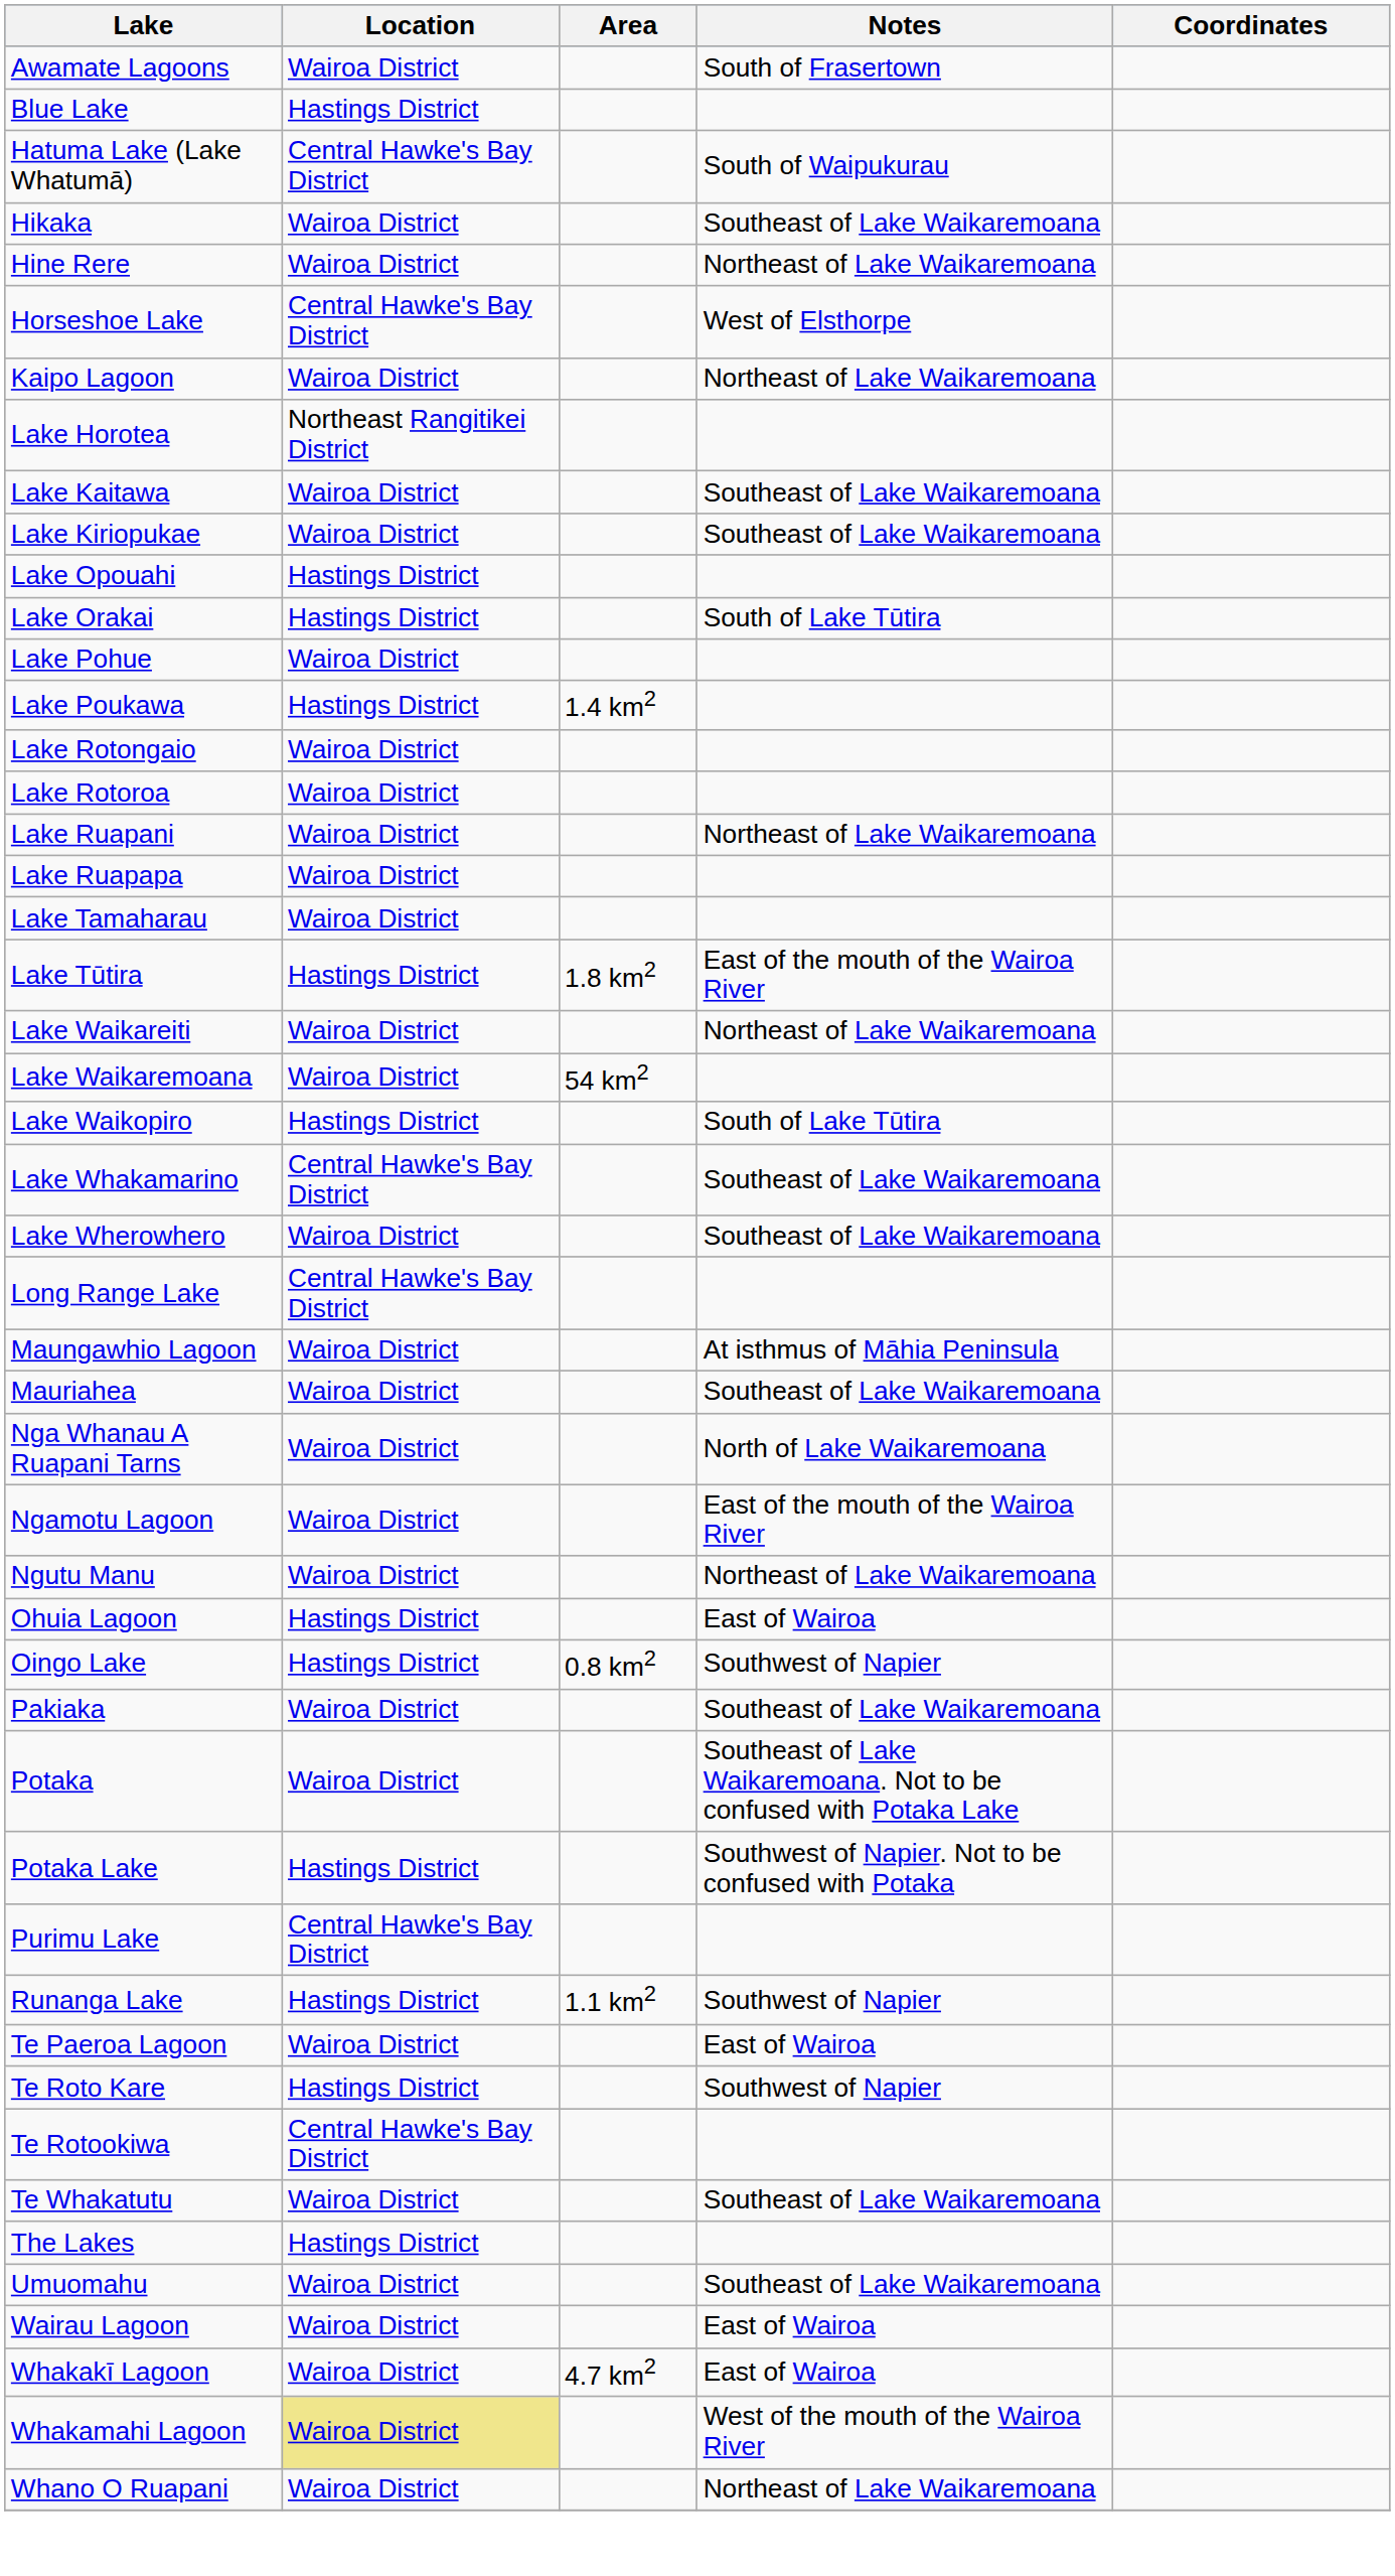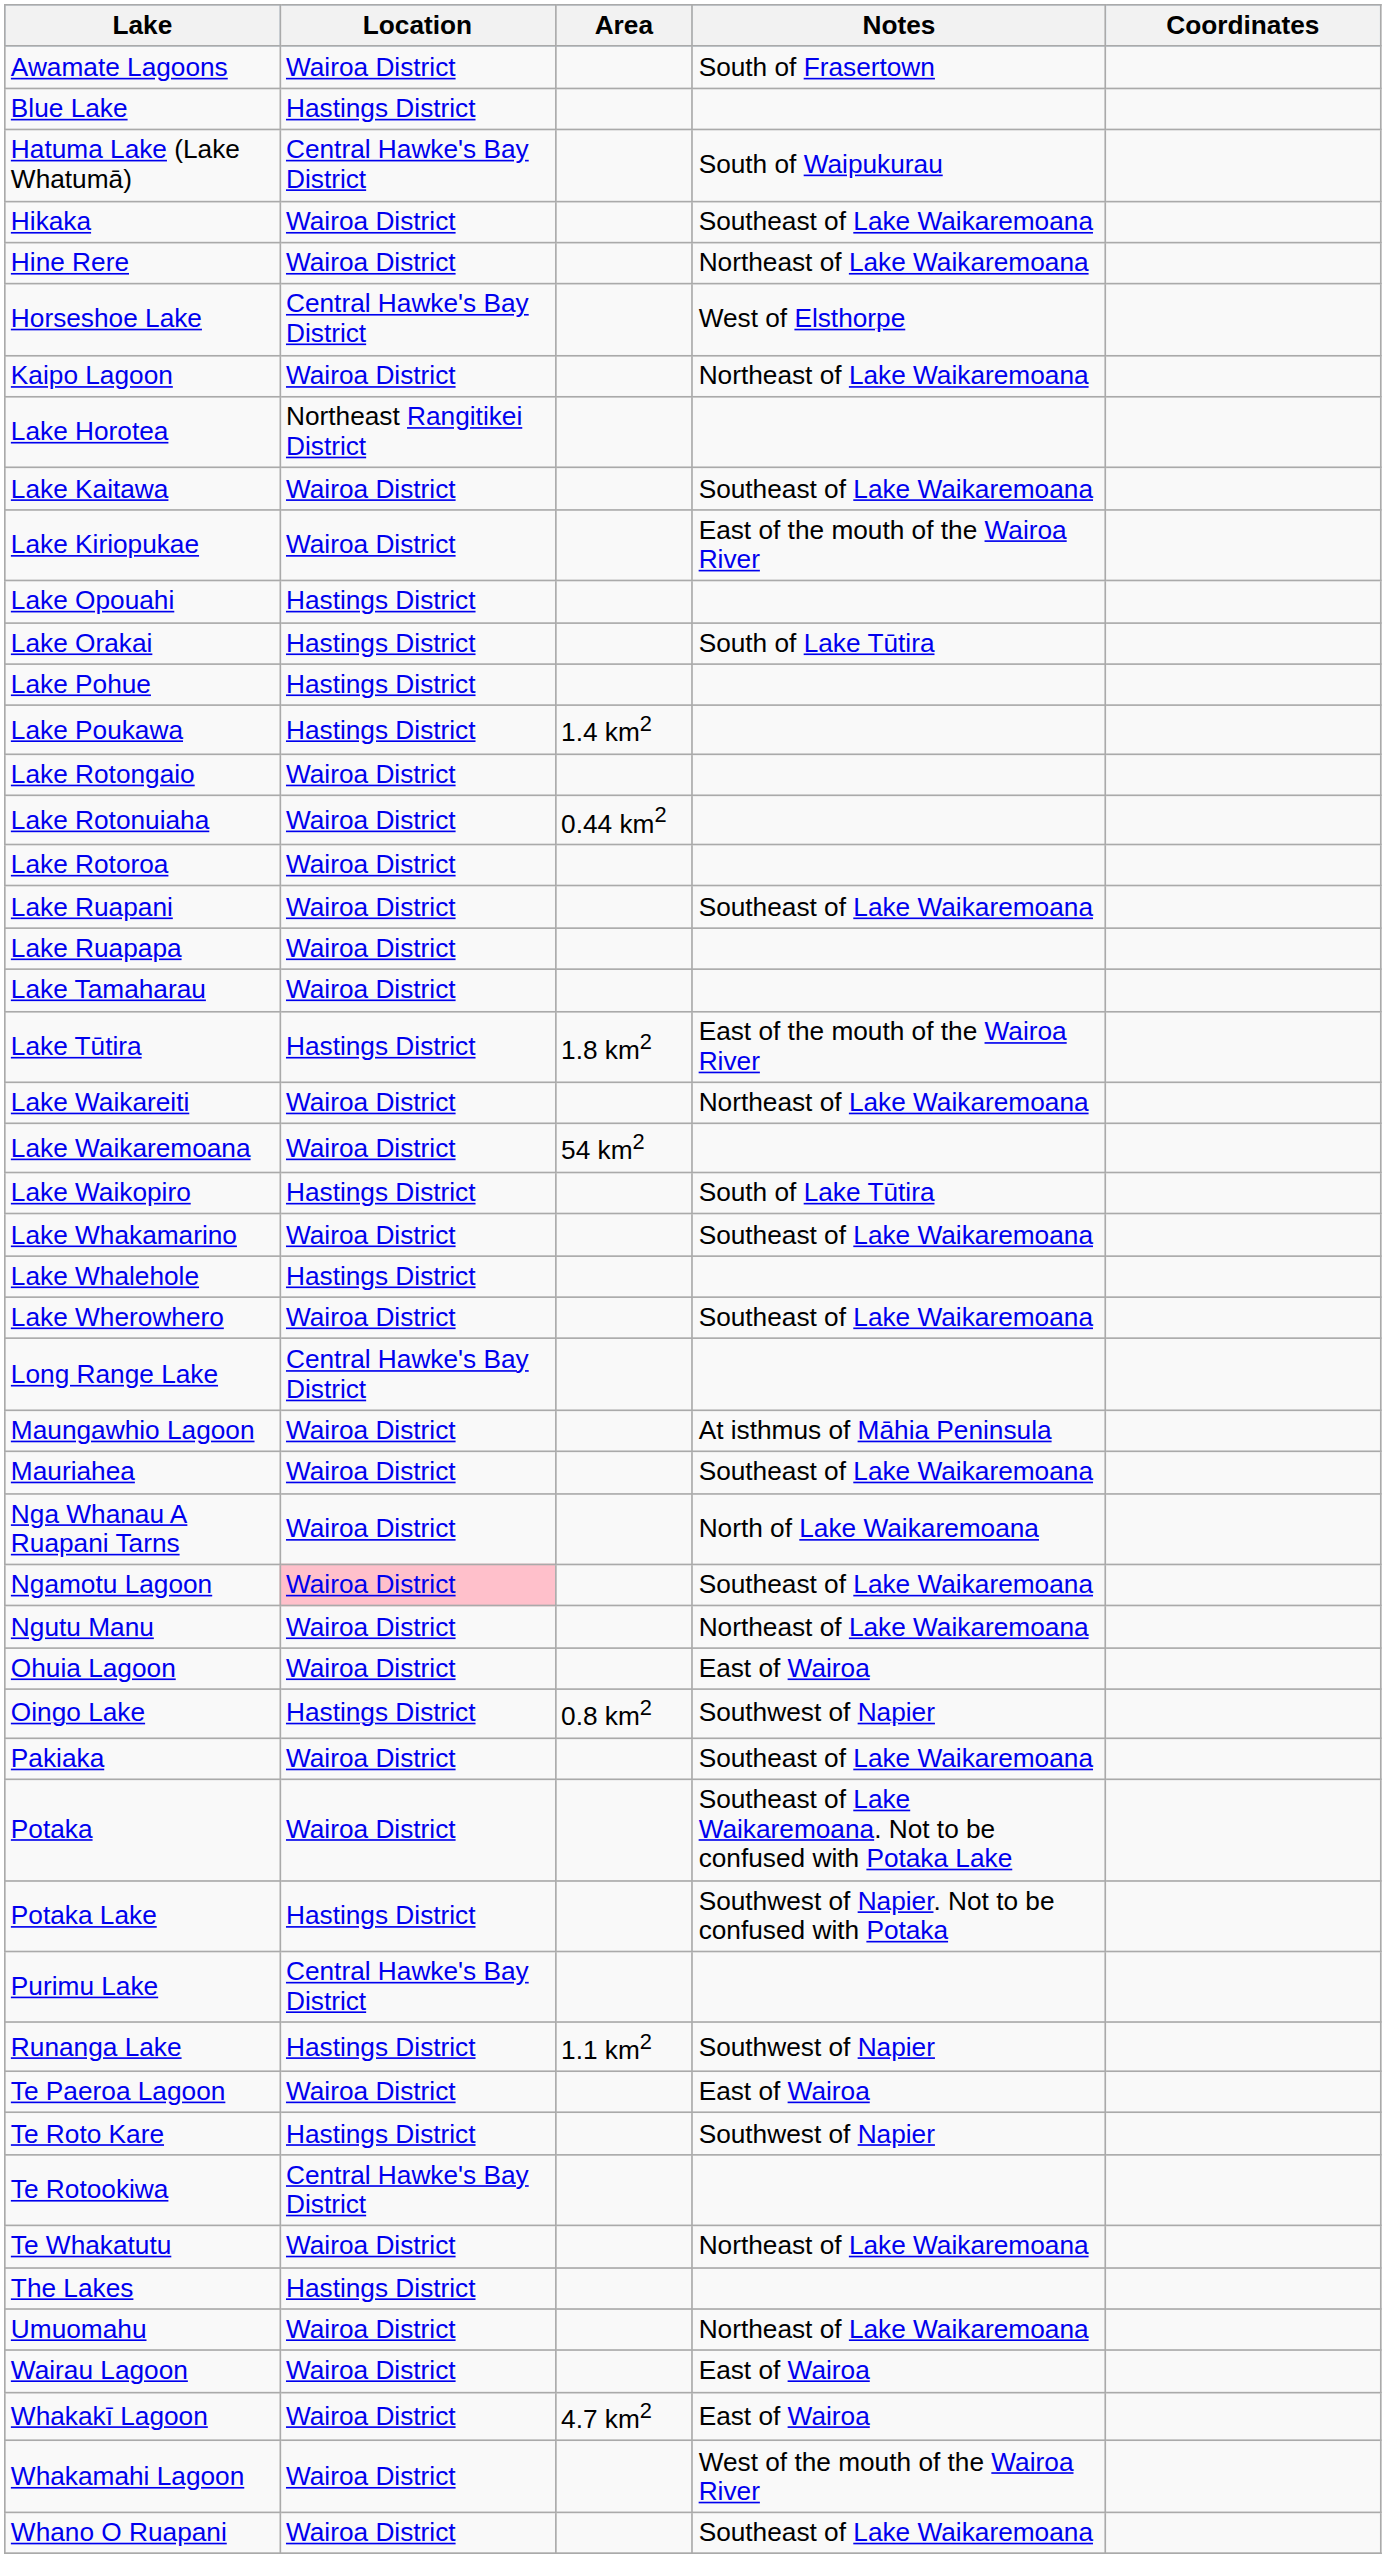 <table class="wikitable sortable" width=95%>
 <tr bgcolor=#99CCFF>
 <th width=20%>Lake</th>
 <th width=20%>Location</th>
 <th width=10%;data-sort-type="number">Area</th>
 <th width=30%>Notes</th>
 <th width=20%>Coordinates</th>
 </tr>
 <tr>
 <td><a href='#'>Awamate Lagoons</a></td>
 <td><a href='#'>Wairoa District</a></td>
 <td></td>
 <td>South of <a href='#'>Frasertown</a></td>
 <td></td>
 </tr>
 <tr>
 <td><a href='#'>Blue Lake</a></td>
 <td><a href='#'>Hastings District</a></td>
 <td></td>
 <td></td>
 <td></td>
 </tr>
 <tr>
 <td><a href='#'>Hatuma Lake</a> (Lake Whatumā)</td>
 <td><a href='#'>Central Hawke's Bay District</a></td>
 <td></td>
 <td>South of <a href='#'>Waipukurau</a></td>
 <td></td>
 </tr>
 <tr>
 <td><a href='#'>Hikaka</a></td>
 <td><a href='#'>Wairoa District</a></td>
 <td></td>
 <td>Southeast of <a href='#'>Lake Waikaremoana</a></td>
 <td></td>
 </tr>
 <tr>
 <td><a href='#'>Hine Rere</a></td>
 <td><a href='#'>Wairoa District</a></td>
 <td></td>
 <td>Northeast of <a href='#'>Lake Waikaremoana</a></td>
 <td></td>
 </tr>
 <tr>
 <td><a href='#'>Horseshoe Lake</a></td>
 <td><a href='#'>Central Hawke's Bay District</a></td>
 <td></td>
 <td>West of <a href='#'>Elsthorpe</a></td>
 <td></td>
 </tr>
 <tr>
 <td><a href='#'>Kaipo Lagoon</a></td>
 <td><a href='#'>Wairoa District</a></td>
 <td></td>
 <td>Northeast of <a href='#'>Lake Waikaremoana</a></td>
 <td></td>
 </tr>
 <tr>
 <td><a href='#'>Lake Horotea</a></td>
 <td>Northeast <a href='#'>Rangitikei District</a></td>
 <td></td>
 <td></td>
 <td></td>
 </tr>
 <tr>
 <td><a href='#'>Lake Kaitawa</a></td>
 <td><a href='#'>Wairoa District</a></td>
 <td></td>
 <td>Southeast of <a href='#'>Lake Waikaremoana</a></td>
 <td></td>
 </tr>
 <tr>
 <td><a href='#'>Lake Kiriopukae</a></td>
 <td><a href='#'>Wairoa District</a></td>
 <td></td>
-<td>Southeast of <a href='#'>Lake Waikaremoana</a></td>
+<td>East of the mouth of the <a href='#'>Wairoa River</a></td>
 <td></td>
 </tr>
 <tr>
 <td><a href='#'>Lake Opouahi</a></td>
 <td><a href='#'>Hastings District</a></td>
 <td></td>
 <td></td>
 <td></td>
 </tr>
 <tr>
 <td><a href='#'>Lake Orakai</a></td>
 <td><a href='#'>Hastings District</a></td>
 <td></td>
 <td>South of <a href='#'>Lake Tūtira</a></td>
 <td></td>
 </tr>
 <tr>
 <td><a href='#'>Lake Pohue</a></td>
-<td><a href='#'>Wairoa District</a></td>
+<td><a href='#'>Hastings District</a></td>
 <td></td>
 <td></td>
 <td></td>
 </tr>
 <tr>
 <td><a href='#'>Lake Poukawa</a></td>
 <td><a href='#'>Hastings District</a></td>
 <td>1.4 km<sup>2</sup></td>
 <td></td>
 <td></td>
 </tr>
 <tr>
 <td><a href='#'>Lake Rotongaio</a></td>
 <td><a href='#'>Wairoa District</a></td>
 <td></td>
 <td></td>
 <td></td>
 </tr>
 <tr>
+<td><a href='#'>Lake Rotonuiaha</a></td>
+<td><a href='#'>Wairoa District</a></td>
+<td>0.44 km<sup>2</sup></td>
+<td></td>
+<td></td>
+</tr>
+<tr>
 <td><a href='#'>Lake Rotoroa</a></td>
 <td><a href='#'>Wairoa District</a></td>
 <td></td>
 <td></td>
 <td></td>
 </tr>
 <tr>
 <td><a href='#'>Lake Ruapani</a></td>
 <td><a href='#'>Wairoa District</a></td>
 <td></td>
-<td>Northeast of <a href='#'>Lake Waikaremoana</a></td>
+<td>Southeast of <a href='#'>Lake Waikaremoana</a></td>
 <td></td>
 </tr>
 <tr>
 <td><a href='#'>Lake Ruapapa</a></td>
 <td><a href='#'>Wairoa District</a></td>
 <td></td>
 <td></td>
 <td></td>
 </tr>
 <tr>
 <td><a href='#'>Lake Tamaharau</a></td>
 <td><a href='#'>Wairoa District</a></td>
 <td></td>
 <td></td>
 <td></td>
 </tr>
 <tr>
 <td><a href='#'>Lake Tūtira</a></td>
 <td><a href='#'>Hastings District</a></td>
 <td>1.8 km<sup>2</sup></td>
 <td>East of the mouth of the <a href='#'>Wairoa River</a></td>
 <td></td>
 </tr>
 <tr>
 <td><a href='#'>Lake Waikareiti</a></td>
 <td><a href='#'>Wairoa District</a></td>
 <td></td>
 <td>Northeast of <a href='#'>Lake Waikaremoana</a></td>
 <td></td>
 </tr>
 <tr>
 <td><a href='#'>Lake Waikaremoana</a></td>
 <td><a href='#'>Wairoa District</a></td>
 <td>54 km<sup>2</sup></td>
 <td></td>
 <td></td>
 </tr>
 <tr>
 <td><a href='#'>Lake Waikopiro</a></td>
 <td><a href='#'>Hastings District</a></td>
 <td></td>
 <td>South of <a href='#'>Lake Tūtira</a></td>
 <td></td>
 </tr>
 <tr>
 <td><a href='#'>Lake Whakamarino</a></td>
-<td><a href='#'>Central Hawke's Bay District</a></td>
+<td><a href='#'>Wairoa District</a></td>
 <td></td>
 <td>Southeast of <a href='#'>Lake Waikaremoana</a></td>
+<td></td>
+</tr>
+<tr>
+<td><a href='#'>Lake Whalehole</a></td>
+<td><a href='#'>Hastings District</a></td>
+<td></td>
+<td></td>
 <td></td>
 </tr>
 <tr>
 <td><a href='#'>Lake Wherowhero</a></td>
 <td><a href='#'>Wairoa District</a></td>
 <td></td>
 <td>Southeast of <a href='#'>Lake Waikaremoana</a></td>
 <td></td>
 </tr>
 <tr>
 <td><a href='#'>Long Range Lake</a></td>
 <td><a href='#'>Central Hawke's Bay District</a></td>
 <td></td>
 <td></td>
 <td></td>
 </tr>
 <tr>
 <td><a href='#'>Maungawhio Lagoon</a></td>
 <td><a href='#'>Wairoa District</a></td>
 <td></td>
 <td>At isthmus of <a href='#'>Māhia Peninsula</a></td>
 <td></td>
 </tr>
 <tr>
 <td><a href='#'>Mauriahea</a></td>
 <td><a href='#'>Wairoa District</a></td>
 <td></td>
 <td>Southeast of <a href='#'>Lake Waikaremoana</a></td>
 <td></td>
 </tr>
 <tr>
 <td><a href='#'>Nga Whanau A Ruapani Tarns</a></td>
 <td><a href='#'>Wairoa District</a></td>
 <td></td>
 <td>North of <a href='#'>Lake Waikaremoana</a></td>
 <td></td>
 </tr>
 <tr>
 <td><a href='#'>Ngamotu Lagoon</a></td>
-<td><a href='#'>Wairoa District</a></td>
+<td style="background: pink;"><a href='#'>Wairoa District</a></td>
 <td></td>
-<td>East of the mouth of the <a href='#'>Wairoa River</a></td>
+<td>Southeast of <a href='#'>Lake Waikaremoana</a></td>
 <td></td>
 </tr>
 <tr>
 <td><a href='#'>Ngutu Manu</a></td>
 <td><a href='#'>Wairoa District</a></td>
 <td></td>
 <td>Northeast of <a href='#'>Lake Waikaremoana</a></td>
 <td></td>
 </tr>
 <tr>
 <td><a href='#'>Ohuia Lagoon</a></td>
-<td><a href='#'>Hastings District</a></td>
+<td><a href='#'>Wairoa District</a></td>
 <td></td>
 <td>East of <a href='#'>Wairoa</a></td>
 <td></td>
 </tr>
 <tr>
 <td><a href='#'>Oingo Lake</a></td>
 <td><a href='#'>Hastings District</a></td>
 <td>0.8 km<sup>2</sup></td>
 <td>Southwest of <a href='#'>Napier</a></td>
 <td></td>
 </tr>
 <tr>
 <td><a href='#'>Pakiaka</a></td>
 <td><a href='#'>Wairoa District</a></td>
 <td></td>
 <td>Southeast of <a href='#'>Lake Waikaremoana</a></td>
 <td></td>
 </tr>
 <tr>
 <td><a href='#'>Potaka</a></td>
 <td><a href='#'>Wairoa District</a></td>
 <td></td>
 <td>Southeast of <a href='#'>Lake Waikaremoana</a>. Not to be confused with <a href='#'>Potaka Lake</a></td>
 <td></td>
 </tr>
 <tr>
 <td><a href='#'>Potaka Lake</a></td>
 <td><a href='#'>Hastings District</a></td>
 <td></td>
 <td>Southwest of <a href='#'>Napier</a>. Not to be confused with <a href='#'>Potaka</a></td>
 <td></td>
 </tr>
 <tr>
 <td><a href='#'>Purimu Lake</a></td>
 <td><a href='#'>Central Hawke's Bay District</a></td>
 <td></td>
 <td></td>
 <td></td>
 </tr>
 <tr>
 <td><a href='#'>Runanga Lake</a></td>
 <td><a href='#'>Hastings District</a></td>
 <td>1.1 km<sup>2</sup></td>
 <td>Southwest of <a href='#'>Napier</a></td>
 <td></td>
 </tr>
 <tr>
 <td><a href='#'>Te Paeroa Lagoon</a></td>
 <td><a href='#'>Wairoa District</a></td>
 <td></td>
 <td>East of <a href='#'>Wairoa</a></td>
 <td></td>
 </tr>
 <tr>
 <td><a href='#'>Te Roto Kare</a></td>
 <td><a href='#'>Hastings District</a></td>
 <td></td>
 <td>Southwest of <a href='#'>Napier</a></td>
 <td></td>
 </tr>
 <tr>
 <td><a href='#'>Te Rotookiwa</a></td>
 <td><a href='#'>Central Hawke's Bay District</a></td>
 <td></td>
 <td></td>
 <td></td>
 </tr>
 <tr>
 <td><a href='#'>Te Whakatutu</a></td>
 <td><a href='#'>Wairoa District</a></td>
 <td></td>
-<td>Southeast of <a href='#'>Lake Waikaremoana</a></td>
+<td>Northeast of <a href='#'>Lake Waikaremoana</a></td>
 <td></td>
 </tr>
 <tr>
 <td><a href='#'>The Lakes</a></td>
 <td><a href='#'>Hastings District</a></td>
 <td></td>
 <td></td>
 <td></td>
 </tr>
 <tr>
 <td><a href='#'>Umuomahu</a></td>
 <td><a href='#'>Wairoa District</a></td>
 <td></td>
-<td>Southeast of <a href='#'>Lake Waikaremoana</a></td>
+<td>Northeast of <a href='#'>Lake Waikaremoana</a></td>
 <td></td>
 </tr>
 <tr>
 <td><a href='#'>Wairau Lagoon</a></td>
 <td><a href='#'>Wairoa District</a></td>
 <td></td>
 <td>East of <a href='#'>Wairoa</a></td>
 <td></td>
 </tr>
 <tr>
 <td><a href='#'>Whakakī Lagoon</a></td>
 <td><a href='#'>Wairoa District</a></td>
 <td>4.7 km<sup>2</sup></td>
 <td>East of <a href='#'>Wairoa</a></td>
 <td></td>
 </tr>
 <tr>
 <td><a href='#'>Whakamahi Lagoon</a></td>
-<td style="background: khaki;"><a href='#'>Wairoa District</a></td>
+<td><a href='#'>Wairoa District</a></td>
 <td></td>
 <td>West of the mouth of the <a href='#'>Wairoa River</a></td>
 <td></td>
 </tr>
 <tr>
 <td><a href='#'>Whano O Ruapani</a></td>
 <td><a href='#'>Wairoa District</a></td>
 <td></td>
-<td>Northeast of <a href='#'>Lake Waikaremoana</a></td>
+<td>Southeast of <a href='#'>Lake Waikaremoana</a></td>
 <td></td>
 </tr>
 <tr>
 </tr>
 </table>
